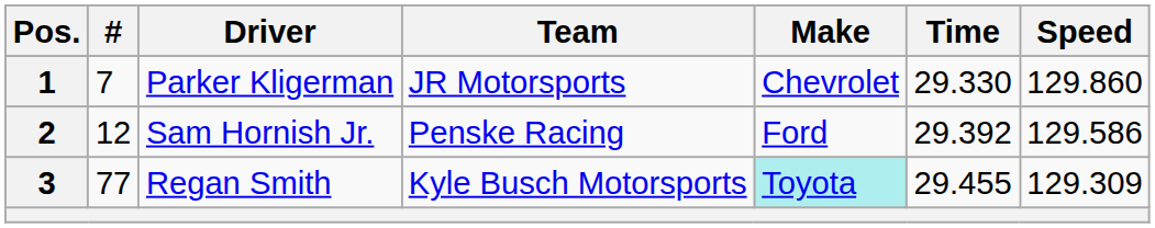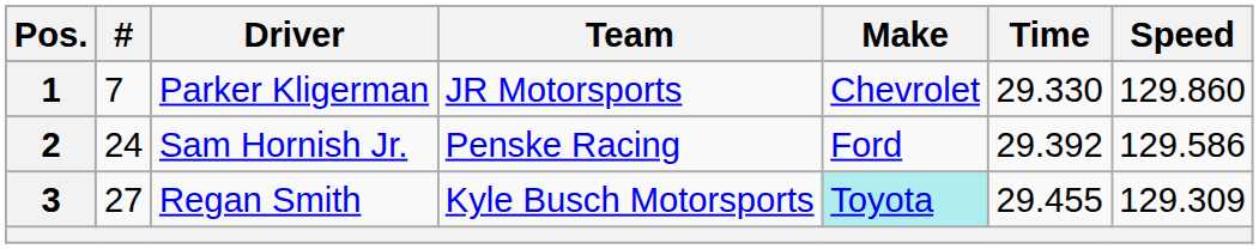 <table class="wikitable" style="font-size:95%">
 <tr>
 <th>Pos.</th>
 <th>#</th>
 <th>Driver</th>
 <th>Team</th>
 <th>Make</th>
 <th>Time</th>
 <th>Speed</th>
 </tr>
 <tr>
 <th>1</th>
 <td>7</td>
 <td><a href='#'>Parker Kligerman</a></td>
 <td><a href='#'>JR Motorsports</a></td>
 <td><a href='#'>Chevrolet</a></td>
 <td>29.330</td>
 <td>129.860</td>
 </tr>
 <tr>
 <th>2</th>
-<td>12</td>
+<td>24</td>
 <td><a href='#'>Sam Hornish Jr.</a></td>
 <td><a href='#'>Penske Racing</a></td>
 <td><a href='#'>Ford</a></td>
 <td>29.392</td>
 <td>129.586</td>
 </tr>
 <tr>
 <th>3</th>
-<td>77</td>
+<td>27</td>
 <td><a href='#'>Regan Smith</a></td>
 <td><a href='#'>Kyle Busch Motorsports</a></td>
 <td style="background: paleturquoise;"><a href='#'>Toyota</a></td>
 <td>29.455</td>
 <td>129.309</td>
 </tr>
 <tr>
 <th colspan="7"></th>
 </tr>
 </table>
